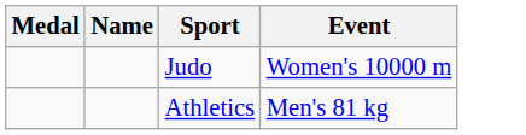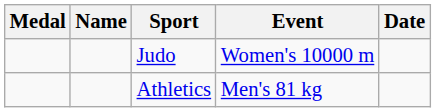 <table class="wikitable sortable" style="font-size: 95%">
 <tr>
 <th>Medal</th>
 <th>Name</th>
 <th>Sport</th>
 <th>Event</th>
+<th>Date</th>
 </tr>
 <tr>
 <td></td>
 <td></td>
 <td><a href='#'>Judo</a></td>
 <td><a href='#'>Women's 10000 m</a></td>
+<td></td>
 </tr>
 <tr>
 <td></td>
 <td></td>
 <td><a href='#'>Athletics</a></td>
 <td><a href='#'>Men's 81 kg</a></td>
+<td></td>
 </tr>
 </table>
